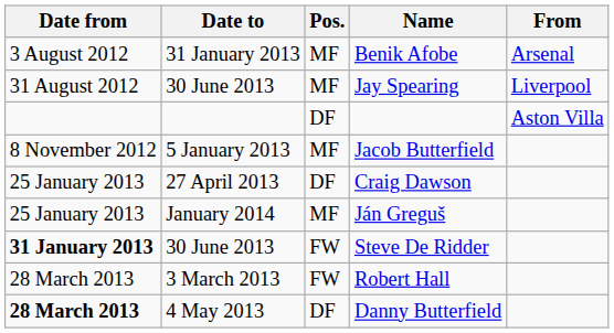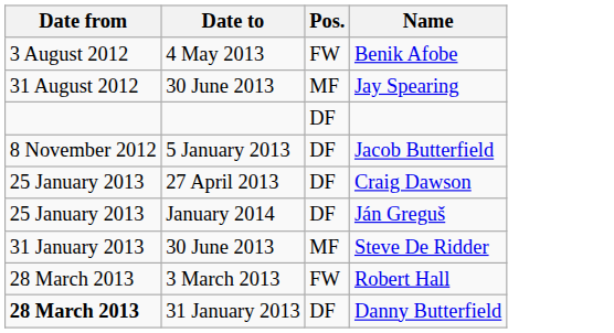 <table class="wikitable" style="float:left; margin-right:1em;">
 <tr>
 <th>Date from</th>
 <th>Date to</th>
 <th>Pos.</th>
 <th>Name</th>
-<th>From</th>
 </tr>
 <tr>
 <td>3 August 2012</td>
-<td>31 January 2013</td>
-<td>MF</td>
+<td>4 May 2013</td>
+<td>FW</td>
 <td> <a href='#'>Benik Afobe</a></td>
-<td> <a href='#'>Arsenal</a></td>
 </tr>
 <tr>
 <td>31 August 2012</td>
 <td>30 June 2013</td>
 <td>MF</td>
 <td> <a href='#'>Jay Spearing</a></td>
-<td> <a href='#'>Liverpool</a></td>
 </tr>
 <tr>
 <td></td>
 <td></td>
 <td>DF</td>
 <td></td>
-<td> <a href='#'>Aston Villa</a></td>
 </tr>
 <tr>
 <td>8 November 2012</td>
 <td>5 January 2013</td>
-<td>MF</td>
+<td>DF</td>
 <td> <a href='#'>Jacob Butterfield</a></td>
-<td></td>
 </tr>
 <tr>
 <td>25 January 2013</td>
 <td>27 April 2013</td>
 <td>DF</td>
 <td> <a href='#'>Craig Dawson</a></td>
-<td></td>
 </tr>
 <tr>
 <td>25 January 2013</td>
 <td>January 2014</td>
-<td>MF</td>
+<td>DF</td>
 <td> <a href='#'>Ján Greguš</a></td>
-<td></td>
 </tr>
 <tr>
-<td><strong>31 January 2013</strong></td>
+<td>31 January 2013</td>
 <td>30 June 2013</td>
-<td>FW</td>
+<td>MF</td>
 <td> <a href='#'>Steve De Ridder</a></td>
-<td></td>
 </tr>
 <tr>
 <td>28 March 2013</td>
 <td>3 March 2013</td>
 <td>FW</td>
 <td> <a href='#'>Robert Hall</a></td>
-<td></td>
 </tr>
 <tr>
 <td><strong>28 March 2013</strong></td>
-<td>4 May 2013</td>
+<td>31 January 2013</td>
 <td>DF</td>
 <td> <a href='#'>Danny Butterfield</a></td>
-<td></td>
 </tr>
 </table>
